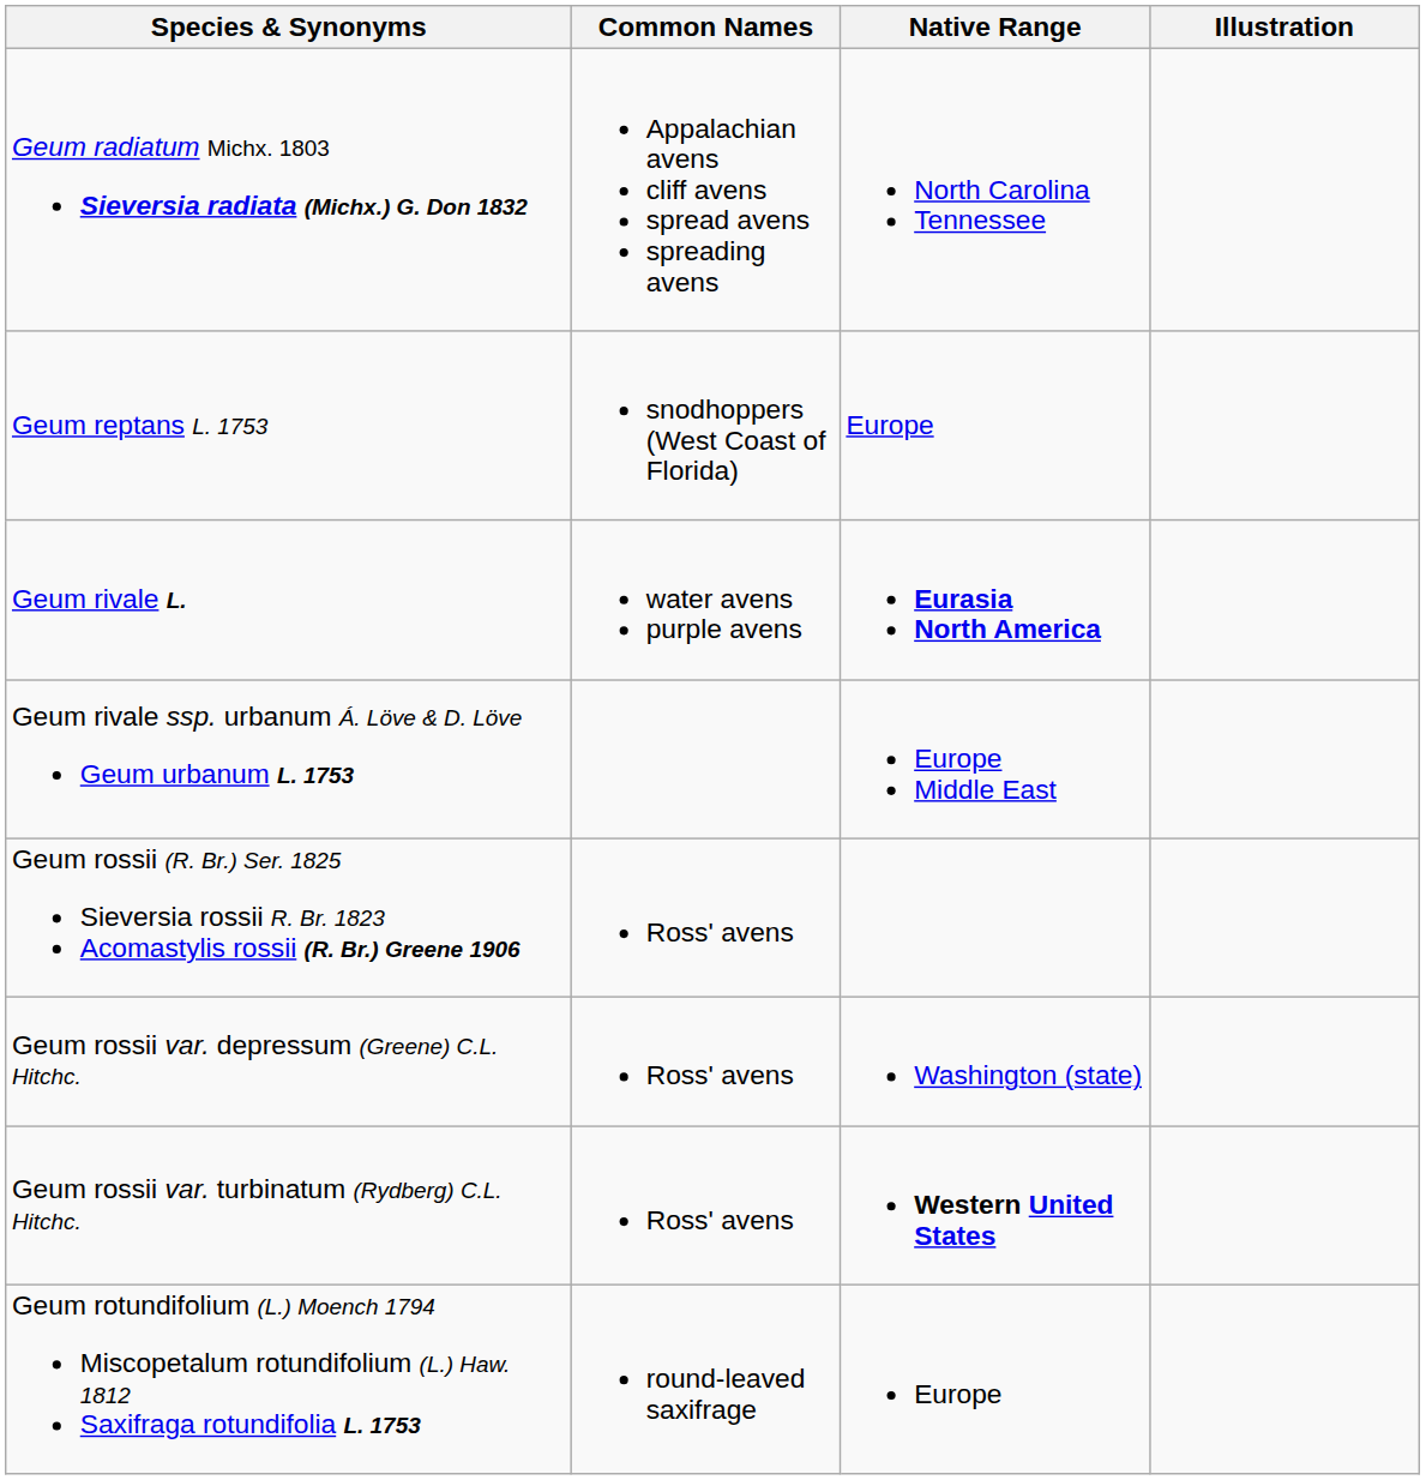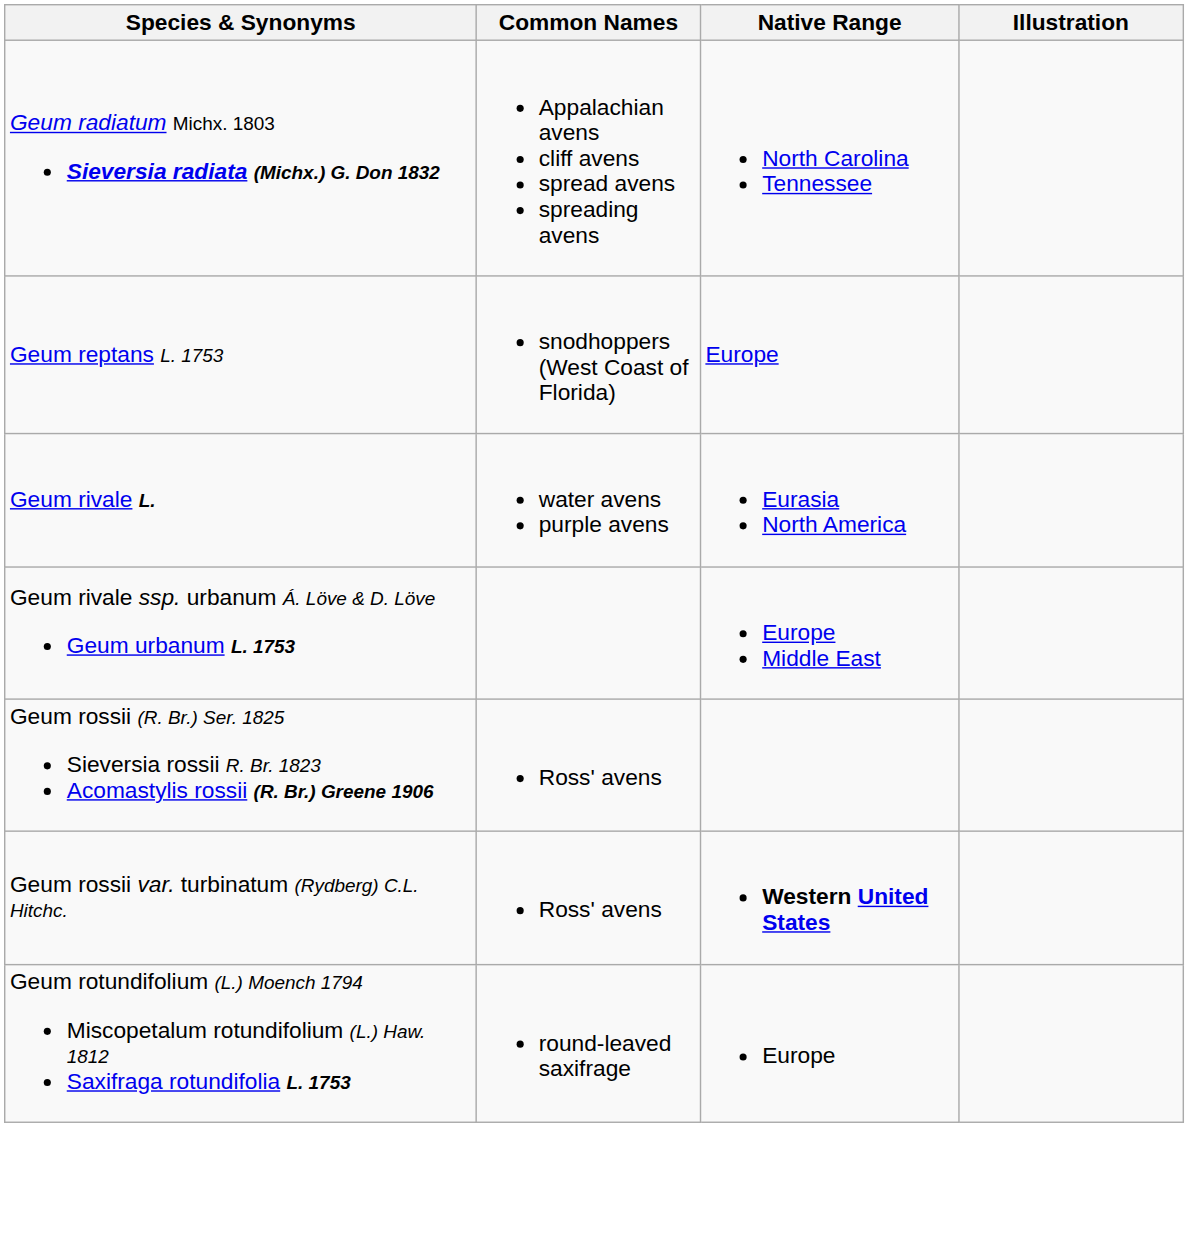 <table class="wikitable">
 <tr>
 <th width=325>Species & Synonyms</th>
 <th width=150>Common Names</th>
 <th width=175>Native Range</th>
 <th width=150>Illustration</th>
 </tr>
 <tr>
 <td><em><a href='#'>Geum radiatum</a></em> <small>Michx. 1803</small><br><ul><li><strong><em><a href='#'>Sieversia radiata</a><em> <small>(Michx.) G. Don 1832</small><strong></li></ul></td>
 <td><br><ul><li>Appalachian avens</li><li>cliff avens</li><li>spread avens</li><li>spreading avens</li></ul></td>
 <td><br><ul><li><a href='#'>North Carolina</a></li><li><a href='#'>Tennessee</a></li></ul></td>
 <td></td>
 </tr>
 <tr>
 <td></em><a href='#'>Geum reptans</a><em> <small>L. 1753</small></td>
 <td><br><ul><li>snodhoppers (West Coast of Florida)</li></ul></td>
 <td><a href='#'>Europe</a></td>
 <td></td>
 </tr>
 <tr>
 <td></em></strong><a href='#'>Geum rivale</a><strong><em> <small>L.</small></td>
 <td><br><ul><li>water avens</li><li>purple avens</li></ul></td>
-<td><strong><br><ul><li><a href='#'>Eurasia</a></li><li><a href='#'>North America</a></li></ul></strong></td>
+<td><br><ul><li><a href='#'>Eurasia</a></li><li><a href='#'>North America</a></li></ul></td>
 <td></td>
 </tr>
 <tr>
 <td></em>Geum rivale<em> ssp. </em>urbanum<em> <small>Á. Löve & D. Löve</small><br><ul><li></em></strong><a href='#'>Geum urbanum</a><strong><em> <small>L. 1753</small></li></ul></td>
 <td></td>
 <td><br><ul><li><a href='#'>Europe</a></li><li><a href='#'>Middle East</a></li></ul></td>
 <td></td>
 </tr>
 <tr>
 <td></em>Geum rossii<em> <small>(R. Br.) Ser. 1825</small><br><ul><li></em>Sieversia rossii<em> <small>R. Br. 1823</small></li><li></em></strong><a href='#'>Acomastylis rossii</a><strong><em> <small>(R. Br.) Greene 1906</small></li></ul></td>
 <td><br><ul><li>Ross' avens</li></ul></td>
 <td></td>
 <td></td>
 </tr>
 <tr>
-<td></em>Geum rossii<em> var. </em>depressum<em> <small>(Greene) C.L. Hitchc.</small></td>
-<td><br><ul><li>Ross' avens</li></ul></td>
-<td><br><ul><li><a href='#'>Washington (state)</a></li></ul></td>
-<td></td>
-</tr>
-<tr>
 <td></em>Geum rossii<em> var. </em>turbinatum<em> <small>(Rydberg) C.L. Hitchc.</small></td>
 <td><br><ul><li>Ross' avens</li></ul></td>
 <td><strong><br><ul><li>Western <a href='#'>United States</a></li></ul></strong></td>
 <td></td>
 </tr>
 <tr>
 <td></em>Geum rotundifolium<em> <small>(L.) Moench 1794</small><br><ul><li></em>Miscopetalum rotundifolium<em> <small>(L.) Haw. 1812</small></li><li></em></strong><a href='#'>Saxifraga rotundifolia</a><strong><em> <small>L. 1753</small></li></ul></td>
 <td><br><ul><li>round-leaved saxifrage</li></ul></td>
 <td><br><ul><li>Europe</li></ul></td>
 <td></td>
 </tr>
 </table>
